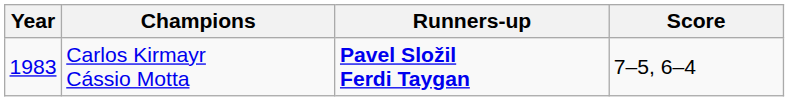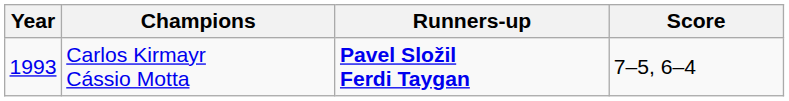 <table class="wikitable">
 <tr>
 <th>Year</th>
 <th width="200">Champions</th>
 <th width="200">Runners-up</th>
 <th width="125">Score</th>
 </tr>
 <tr>
-<td><a href='#'>1983</a></td>
+<td><a href='#'>1993</a></td>
 <td> <a href='#'>Carlos Kirmayr</a><br> <a href='#'>Cássio Motta</a></td>
 <td><strong> <a href='#'>Pavel Složil</a><br> <a href='#'>Ferdi Taygan</a></strong></td>
 <td>7–5, 6–4</td>
 </tr>
 </table>
